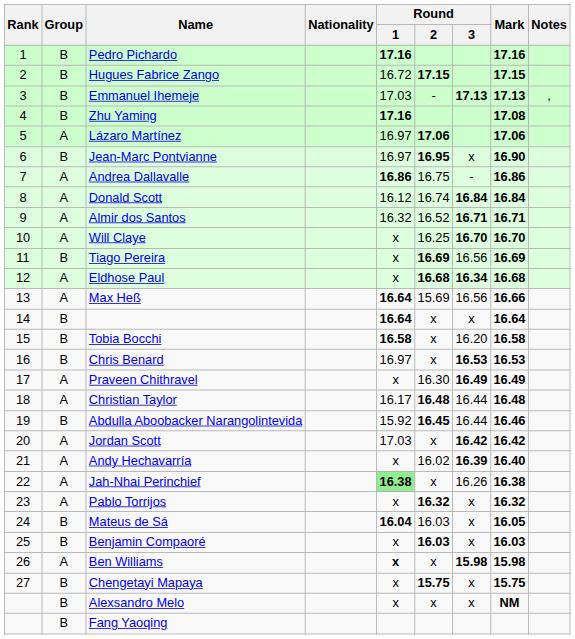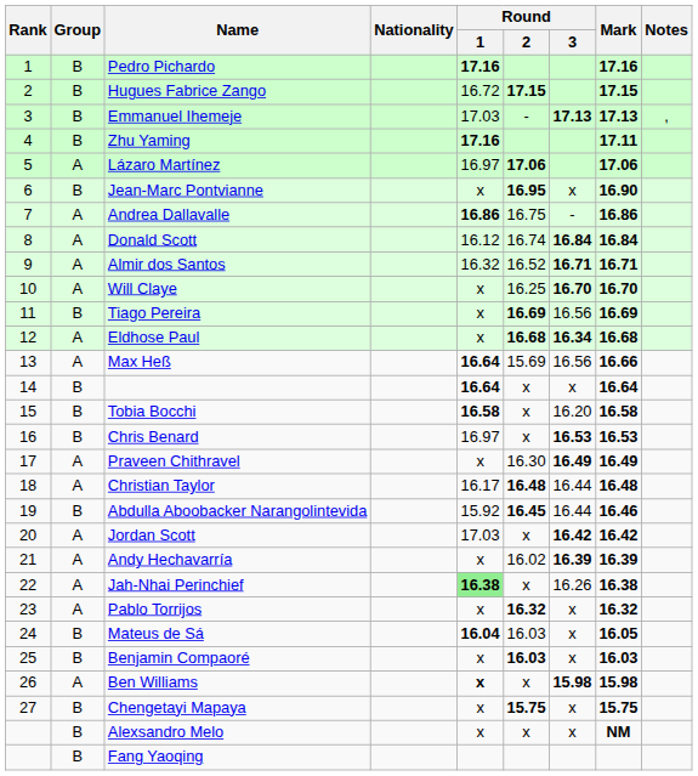 <table class="wikitable sortable" style="text-align:center">
 <tr>
 <th rowspan=2>Rank</th>
 <th rowspan=2>Group</th>
 <th rowspan=2>Name</th>
 <th rowspan=2>Nationality</th>
 <th colspan=3>Round</th>
 <th rowspan=2>Mark</th>
 <th rowspan=2>Notes</th>
 </tr>
 <tr>
 <th>1</th>
 <th>2</th>
 <th>3</th>
 </tr>
 <tr bgcolor=ccffcc>
 <td>1</td>
 <td>B</td>
 <td align=left><a href='#'>Pedro Pichardo</a></td>
 <td align=left></td>
 <td><strong>17.16</strong></td>
 <td></td>
 <td></td>
 <td><strong>17.16</strong></td>
 <td></td>
 </tr>
 <tr bgcolor=ccffcc>
 <td>2</td>
 <td>B</td>
 <td align=left><a href='#'>Hugues Fabrice Zango</a></td>
 <td align=left></td>
 <td>16.72</td>
 <td><strong>17.15</strong></td>
 <td></td>
 <td><strong>17.15</strong></td>
 <td></td>
 </tr>
 <tr bgcolor=ccffcc>
 <td>3</td>
 <td>B</td>
 <td align=left><a href='#'>Emmanuel Ihemeje</a></td>
 <td align=left></td>
 <td>17.03</td>
 <td>-</td>
 <td><strong>17.13</strong></td>
 <td><strong>17.13</strong></td>
 <td>, </td>
 </tr>
 <tr bgcolor=ccffcc>
 <td>4</td>
 <td>B</td>
 <td align=left><a href='#'>Zhu Yaming</a></td>
 <td align=left></td>
 <td><strong>17.16</strong></td>
 <td></td>
 <td></td>
-<td><strong>17.08</strong></td>
+<td><strong>17.11</strong></td>
 <td></td>
 </tr>
 <tr bgcolor=ccffcc>
 <td>5</td>
 <td>A</td>
 <td align=left><a href='#'>Lázaro Martínez</a></td>
 <td align=left></td>
 <td>16.97</td>
 <td><strong>17.06</strong></td>
 <td></td>
 <td><strong>17.06</strong></td>
 <td></td>
 </tr>
 <tr bgcolor=ddffdd>
 <td>6</td>
 <td>B</td>
 <td align=left><a href='#'>Jean-Marc Pontvianne</a></td>
 <td align=left></td>
-<td>16.97</td>
+<td>x</td>
 <td><strong>16.95</strong></td>
 <td>x</td>
 <td><strong>16.90</strong></td>
 <td></td>
 </tr>
 <tr bgcolor=ddffdd>
 <td>7</td>
 <td>A</td>
 <td align=left><a href='#'>Andrea Dallavalle</a></td>
 <td align=left></td>
 <td><strong>16.86</strong></td>
 <td>16.75</td>
 <td>-</td>
 <td><strong>16.86</strong></td>
 <td></td>
 </tr>
 <tr bgcolor=ddffdd>
 <td>8</td>
 <td>A</td>
 <td align=left><a href='#'>Donald Scott</a></td>
 <td align=left></td>
 <td>16.12</td>
 <td>16.74</td>
 <td><strong>16.84</strong></td>
 <td><strong>16.84</strong></td>
 <td></td>
 </tr>
 <tr bgcolor=ddffdd>
 <td>9</td>
 <td>A</td>
 <td align=left><a href='#'>Almir dos Santos</a></td>
 <td align=left></td>
 <td>16.32</td>
 <td>16.52</td>
 <td><strong>16.71</strong></td>
 <td><strong>16.71</strong></td>
 <td></td>
 </tr>
 <tr bgcolor=ddffdd>
 <td>10</td>
 <td>A</td>
 <td align=left><a href='#'>Will Claye</a></td>
 <td align=left></td>
 <td>x</td>
 <td>16.25</td>
 <td><strong>16.70</strong></td>
 <td><strong>16.70</strong></td>
 <td></td>
 </tr>
 <tr bgcolor=ddffdd>
 <td>11</td>
 <td>B</td>
 <td align=left><a href='#'>Tiago Pereira</a></td>
 <td align=left></td>
 <td>x</td>
 <td><strong>16.69</strong></td>
 <td>16.56</td>
 <td><strong>16.69</strong></td>
 <td></td>
 </tr>
 <tr bgcolor=ddffdd>
 <td>12</td>
 <td>A</td>
 <td align=left><a href='#'>Eldhose Paul</a></td>
 <td align=left></td>
 <td>x</td>
 <td><strong>16.68</strong></td>
 <td><strong>16.34</strong></td>
 <td><strong>16.68</strong></td>
 <td></td>
 </tr>
 <tr>
 <td>13</td>
 <td>A</td>
 <td align=left><a href='#'>Max Heß</a></td>
 <td align=left></td>
 <td><strong>16.64</strong></td>
 <td>15.69</td>
 <td>16.56</td>
 <td><strong>16.66</strong></td>
 <td></td>
 </tr>
 <tr>
 <td>14</td>
 <td>B</td>
 <td align=left></td>
 <td align=left></td>
 <td><strong>16.64</strong></td>
 <td>x</td>
 <td>x</td>
 <td><strong>16.64</strong></td>
 <td></td>
 </tr>
 <tr>
 <td>15</td>
 <td>B</td>
 <td align=left><a href='#'>Tobia Bocchi</a></td>
 <td align=left></td>
 <td><strong>16.58</strong></td>
 <td>x</td>
 <td>16.20</td>
 <td><strong>16.58</strong></td>
 <td></td>
 </tr>
 <tr>
 <td>16</td>
 <td>B</td>
 <td align=left><a href='#'>Chris Benard</a></td>
 <td align=left></td>
 <td>16.97</td>
 <td>x</td>
 <td><strong>16.53</strong></td>
 <td><strong>16.53</strong></td>
 <td></td>
 </tr>
 <tr>
 <td>17</td>
 <td>A</td>
 <td align=left><a href='#'>Praveen Chithravel</a></td>
 <td align=left></td>
 <td>x</td>
 <td>16.30</td>
 <td><strong>16.49</strong></td>
 <td><strong>16.49</strong></td>
 <td></td>
 </tr>
 <tr>
 <td>18</td>
 <td>A</td>
 <td align=left><a href='#'>Christian Taylor</a></td>
 <td align=left></td>
 <td>16.17</td>
 <td><strong>16.48</strong></td>
 <td>16.44</td>
 <td><strong>16.48</strong></td>
 <td></td>
 </tr>
 <tr>
 <td>19</td>
 <td>B</td>
 <td align=left><a href='#'>Abdulla Aboobacker Narangolintevida</a></td>
 <td align=left></td>
 <td>15.92</td>
 <td><strong>16.45</strong></td>
 <td>16.44</td>
 <td><strong>16.46</strong></td>
 <td></td>
 </tr>
 <tr>
 <td>20</td>
 <td>A</td>
 <td align=left><a href='#'>Jordan Scott</a></td>
 <td align=left></td>
 <td>17.03</td>
 <td>x</td>
 <td><strong>16.42</strong></td>
 <td><strong>16.42</strong></td>
 <td></td>
 </tr>
 <tr>
 <td>21</td>
 <td>A</td>
 <td align=left><a href='#'>Andy Hechavarría</a></td>
 <td align=left></td>
 <td>x</td>
 <td>16.02</td>
 <td><strong>16.39</strong></td>
-<td><strong>16.40</strong></td>
+<td><strong>16.39</strong></td>
 <td></td>
 </tr>
 <tr>
 <td>22</td>
 <td>A</td>
 <td align=left><a href='#'>Jah-Nhai Perinchief</a></td>
 <td align=left></td>
 <td style="background: lightgreen;"><strong>16.38</strong></td>
 <td>x</td>
 <td>16.26</td>
 <td><strong>16.38</strong></td>
 <td></td>
 </tr>
 <tr>
 <td>23</td>
 <td>A</td>
 <td align=left><a href='#'>Pablo Torrijos</a></td>
 <td align=left></td>
 <td>x</td>
 <td><strong>16.32</strong></td>
 <td>x</td>
 <td><strong>16.32</strong></td>
 <td></td>
 </tr>
 <tr>
 <td>24</td>
 <td>B</td>
 <td align=left><a href='#'>Mateus de Sá</a></td>
 <td align=left></td>
 <td><strong>16.04</strong></td>
 <td>16.03</td>
 <td>x</td>
 <td><strong>16.05</strong></td>
 <td></td>
 </tr>
 <tr>
 <td>25</td>
 <td>B</td>
 <td align=left><a href='#'>Benjamin Compaoré</a></td>
 <td align=left></td>
 <td>x</td>
 <td><strong>16.03</strong></td>
 <td>x</td>
 <td><strong>16.03</strong></td>
 <td></td>
 </tr>
 <tr>
 <td>26</td>
 <td>A</td>
 <td align=left><a href='#'>Ben Williams</a></td>
 <td align=left></td>
 <td><strong>x</strong></td>
 <td>x</td>
 <td><strong>15.98</strong></td>
 <td><strong>15.98</strong></td>
 <td></td>
 </tr>
 <tr>
 <td>27</td>
 <td>B</td>
 <td align=left><a href='#'>Chengetayi Mapaya</a></td>
 <td align=left></td>
 <td>x</td>
 <td><strong>15.75</strong></td>
 <td>x</td>
 <td><strong>15.75</strong></td>
 <td></td>
 </tr>
 <tr>
 <td></td>
 <td>B</td>
 <td align=left><a href='#'>Alexsandro Melo</a></td>
 <td align=left></td>
 <td>x</td>
 <td>x</td>
 <td>x</td>
 <td><strong>NM</strong></td>
 <td></td>
 </tr>
 <tr>
 <td></td>
 <td>B</td>
 <td align=left><a href='#'>Fang Yaoqing</a></td>
 <td align=left></td>
 <td></td>
 <td></td>
 <td></td>
 <td></td>
 <td></td>
 </tr>
 </table>
